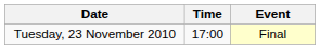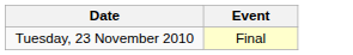 <table class = "wikitable" style="text-align:center;">
 <tr>
 <th width=220>Date</th>
-<th width=50>Time</th>
 <th width=100>Event</th>
 </tr>
 <tr>
 <td>Tuesday, 23 November 2010</td>
-<td>17:00</td>
 <td bgcolor=ffffcc>Final</td>
 </tr>
 </table>
